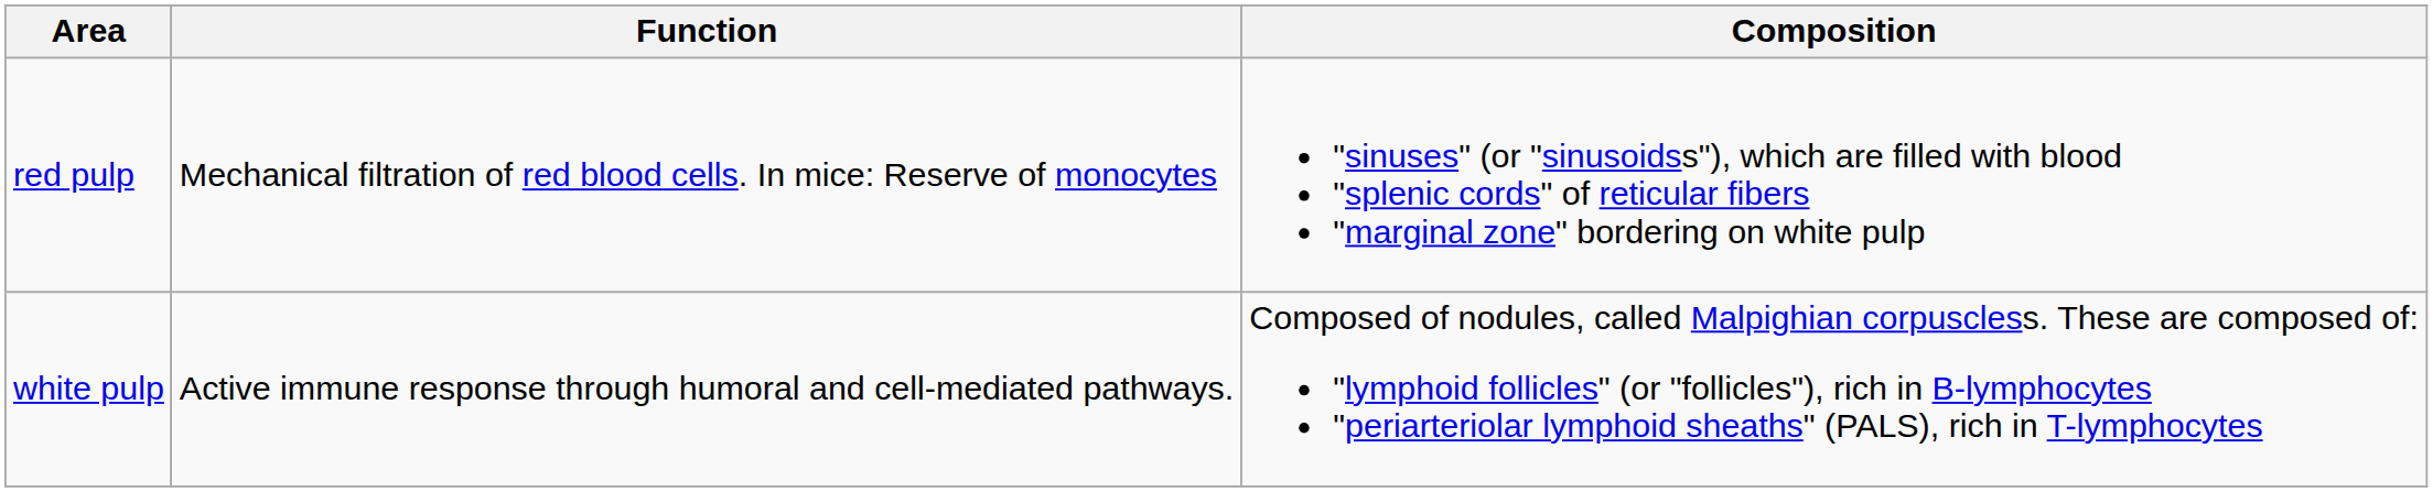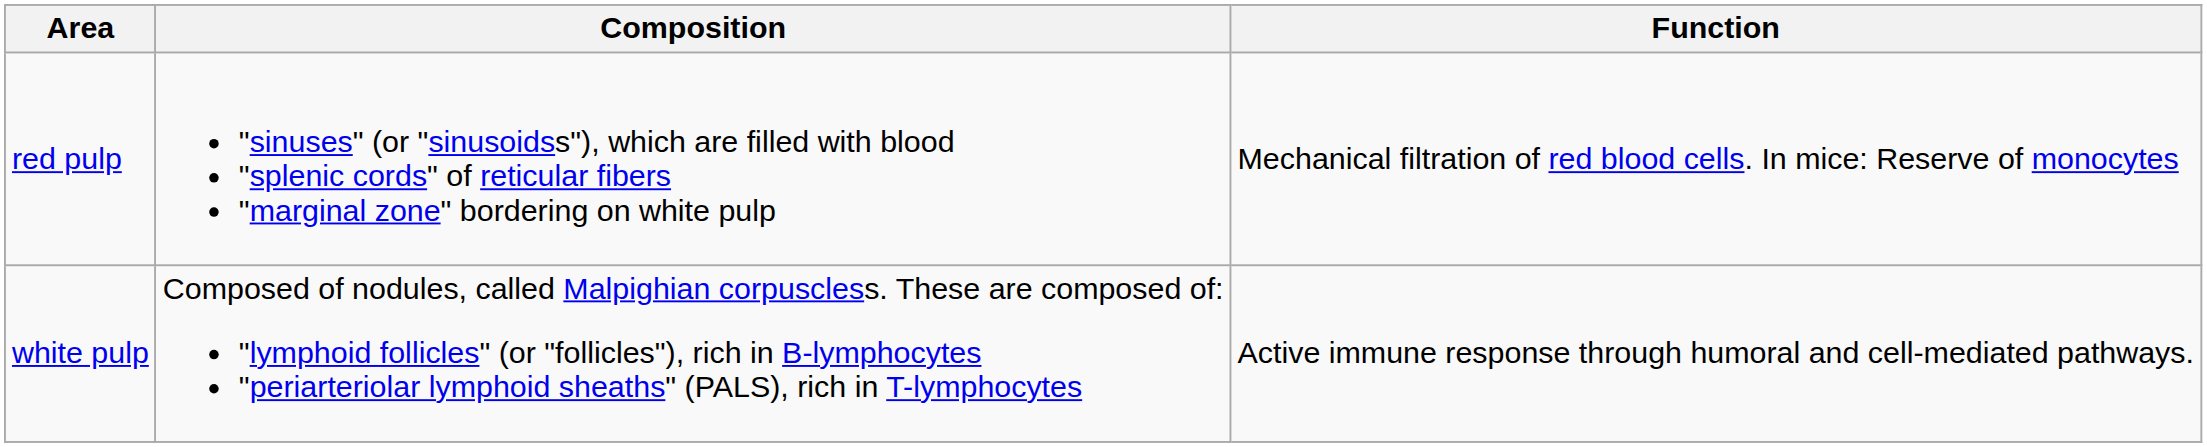 <table class="wikitable">
 <tr>
 <th>Area</th>
+<th>Composition</th>
 <th>Function</th>
-<th>Composition</th>
 </tr>
 <tr>
 <td><a href='#'>red pulp</a></td>
+<td><br><ul><li>"<a href='#'>sinuses</a>" (or "<a href='#'>sinusoids</a>s"), which are filled with blood</li><li>"<a href='#'>splenic cords</a>" of <a href='#'>reticular fibers</a></li><li>"<a href='#'>marginal zone</a>" bordering on white pulp</li></ul></td>
 <td>Mechanical filtration of <a href='#'>red blood cells</a>. In mice: Reserve of <a href='#'>monocytes</a></td>
-<td><br><ul><li>"<a href='#'>sinuses</a>" (or "<a href='#'>sinusoids</a>s"), which are filled with blood</li><li>"<a href='#'>splenic cords</a>" of <a href='#'>reticular fibers</a></li><li>"<a href='#'>marginal zone</a>" bordering on white pulp</li></ul></td>
 </tr>
 <tr>
 <td><a href='#'>white pulp</a></td>
+<td>Composed of nodules, called <a href='#'>Malpighian corpuscles</a>s. These are composed of:<br><ul><li>"<a href='#'>lymphoid follicles</a>" (or "follicles"), rich in <a href='#'>B-lymphocytes</a></li><li>"<a href='#'>periarteriolar lymphoid sheaths</a>" (PALS), rich in <a href='#'>T-lymphocytes</a></li></ul></td>
 <td>Active immune response through humoral and cell-mediated pathways.</td>
-<td>Composed of nodules, called <a href='#'>Malpighian corpuscles</a>s. These are composed of:<br><ul><li>"<a href='#'>lymphoid follicles</a>" (or "follicles"), rich in <a href='#'>B-lymphocytes</a></li><li>"<a href='#'>periarteriolar lymphoid sheaths</a>" (PALS), rich in <a href='#'>T-lymphocytes</a></li></ul></td>
 </tr>
 </table>
